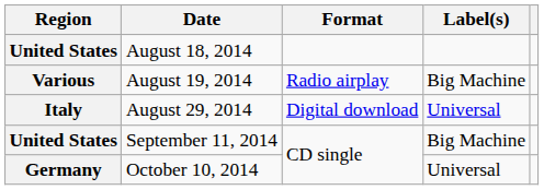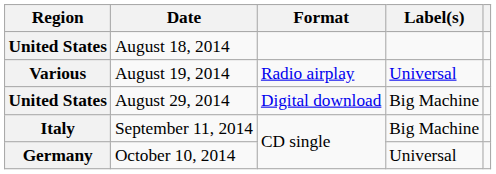 <table class="wikitable plainrowheaders" border="1">
 <tr>
 <th scope="col">Region</th>
 <th scope="col">Date</th>
 <th scope="col">Format</th>
 <th scope="col">Label(s)</th>
 <th scope="col"></th>
 </tr>
 <tr>
 <th scope="row">United States</th>
 <td>August 18, 2014</td>
 <td></td>
 <td></td>
 <td style="text-align:center;"></td>
 </tr>
 <tr>
 <th scope="row">Various</th>
 <td>August 19, 2014</td>
 <td><a href='#'>Radio airplay</a></td>
+<td><a href='#'>Universal</a></td>
+<td style="text-align:center;"></td>
+</tr>
+<tr>
+<th scope="row">United States</th>
+<td>August 29, 2014</td>
+<td><a href='#'>Digital download</a></td>
 <td>Big Machine</td>
 <td style="text-align:center;"></td>
 </tr>
 <tr>
 <th scope="row">Italy</th>
-<td>August 29, 2014</td>
-<td><a href='#'>Digital download</a></td>
-<td><a href='#'>Universal</a></td>
-<td style="text-align:center;"></td>
-</tr>
-<tr>
-<th scope="row">United States</th>
 <td>September 11, 2014</td>
 <td rowspan="2">CD single</td>
 <td>Big Machine</td>
 <td style="text-align:center;"></td>
 </tr>
 <tr>
 <th scope="row">Germany</th>
 <td>October 10, 2014</td>
 <td>Universal</td>
 <td style="text-align:center;"></td>
 </tr>
 </table>
